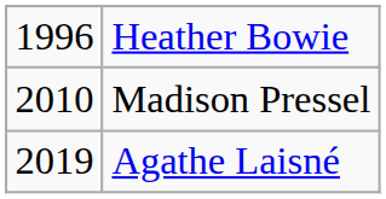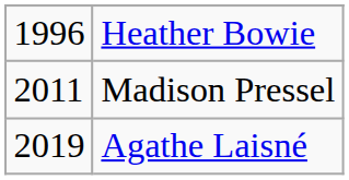 <table class="wikitable">
 <tr>
 </tr>
 <tr>
 <td>1996</td>
 <td><a href='#'>Heather Bowie</a></td>
 </tr>
 <tr>
-<td>2010</td>
+<td>2011</td>
 <td>Madison Pressel</td>
 </tr>
 <tr>
 <td>2019</td>
 <td><a href='#'>Agathe Laisné</a></td>
 </tr>
 </table>
